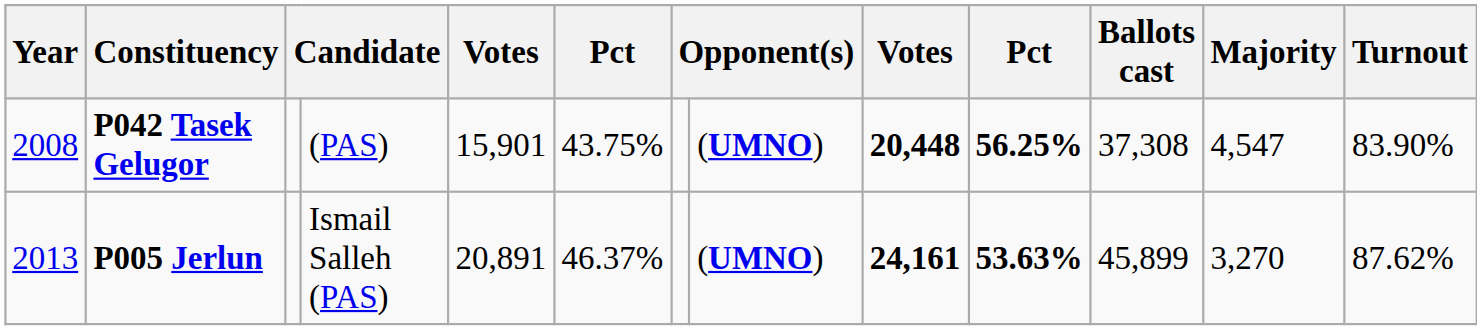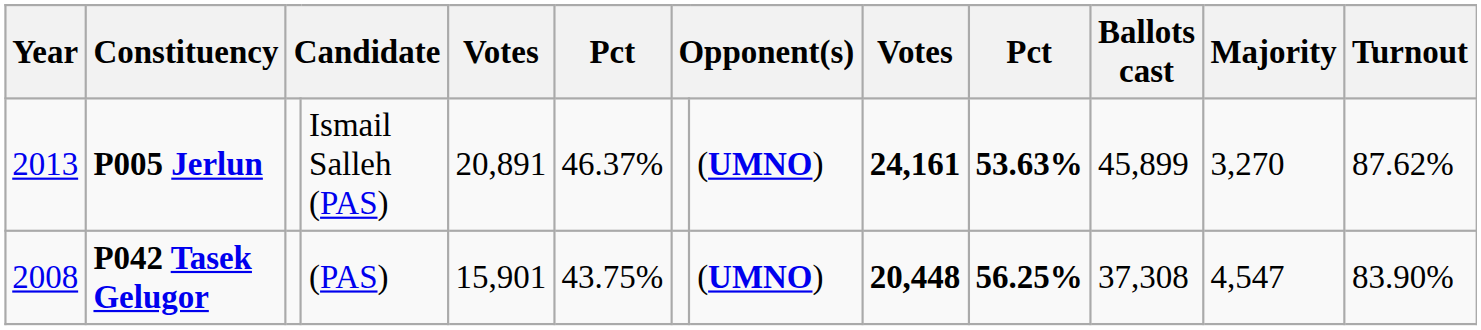 <table class="wikitable" style="margin:0.5em ; font-size:95%">
 <tr>
 <th>Year</th>
 <th>Constituency</th>
 <th colspan=2>Candidate</th>
 <th>Votes</th>
 <th>Pct</th>
 <th colspan=2>Opponent(s)</th>
 <th>Votes</th>
 <th>Pct</th>
 <th>Ballots cast</th>
 <th>Majority</th>
 <th>Turnout</th>
+</tr>
+<tr>
+<td><a href='#'>2013</a></td>
+<td><strong>P005 <a href='#'>Jerlun</a></strong></td>
+<td></td>
+<td>Ismail Salleh (<a href='#'>PAS</a>)</td>
+<td align="right">20,891</td>
+<td>46.37%</td>
+<td></td>
+<td> (<a href='#'><strong>UMNO</strong></a>)</td>
+<td align="right"><strong>24,161</strong></td>
+<td><strong>53.63%</strong></td>
+<td>45,899</td>
+<td>3,270</td>
+<td>87.62%</td>
 </tr>
 <tr>
 <td><a href='#'>2008</a></td>
 <td><strong>P042 <a href='#'>Tasek Gelugor</a></strong></td>
 <td></td>
 <td> (<a href='#'>PAS</a>)</td>
 <td align="right">15,901</td>
 <td>43.75%</td>
 <td></td>
 <td> (<a href='#'><strong>UMNO</strong></a>)</td>
 <td align="right"><strong>20,448</strong></td>
 <td><strong>56.25%</strong></td>
 <td>37,308</td>
 <td>4,547</td>
 <td>83.90%</td>
 </tr>
-<tr>
-<td><a href='#'>2013</a></td>
-<td><strong>P005 <a href='#'>Jerlun</a></strong></td>
-<td></td>
-<td>Ismail Salleh (<a href='#'>PAS</a>)</td>
-<td align="right">20,891</td>
-<td>46.37%</td>
-<td></td>
-<td> (<a href='#'><strong>UMNO</strong></a>)</td>
-<td align="right"><strong>24,161</strong></td>
-<td><strong>53.63%</strong></td>
-<td>45,899</td>
-<td>3,270</td>
-<td>87.62%</td>
-</tr>
 </table>
